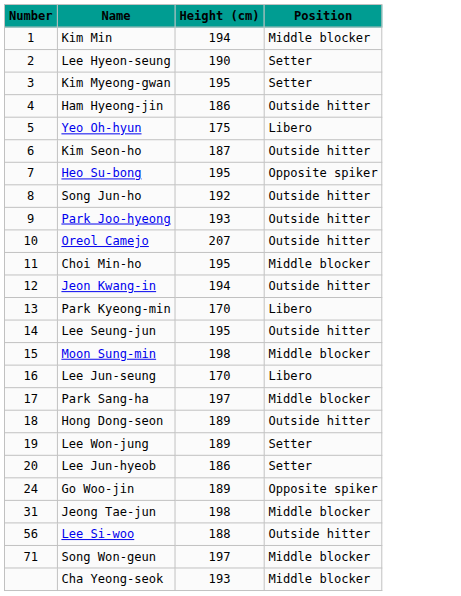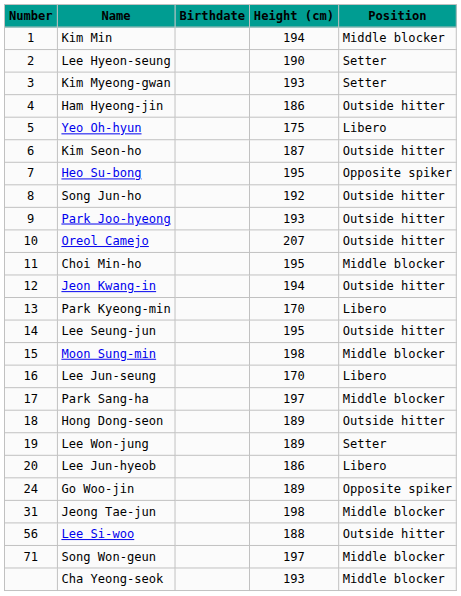 <table border="1" cellpadding="4" cellspacing="0" style="font-size: 95%; background: #fbfbfb; border: 1px silver solid; border-collapse: collapse; text-align:center;">
 <tr bgcolor=009D92>
 <th><span>Number</span></th>
 <th><span>Name</span></th>
+<th><span>Birthdate</span></th>
 <th><span>Height (cm)</span></th>
 <th><span>Position</span></th>
 </tr>
 <tr>
 <td>1</td>
 <td align=left> Kim Min</td>
+<td align=right></td>
 <td>194</td>
 <td align="left">Middle blocker</td>
 </tr>
 <tr>
 <td>2</td>
 <td align=left> Lee Hyeon-seung</td>
+<td align=right></td>
 <td>190</td>
 <td align="left">Setter</td>
 </tr>
 <tr>
 <td>3</td>
 <td align=left> Kim Myeong-gwan</td>
-<td>195</td>
+<td align=right></td>
+<td>193</td>
 <td align=left>Setter</td>
 </tr>
 <tr>
 <td>4</td>
 <td align=left> Ham Hyeong-jin</td>
+<td align=right></td>
 <td>186</td>
 <td align=left>Outside hitter</td>
 </tr>
 <tr>
 <td>5</td>
 <td align=left> <a href='#'>Yeo Oh-hyun</a></td>
+<td align=right></td>
 <td>175</td>
 <td align=left>Libero</td>
 </tr>
 <tr>
 <td>6</td>
 <td align=left> Kim Seon-ho</td>
+<td align=right></td>
 <td>187</td>
 <td align=left>Outside hitter</td>
 </tr>
 <tr>
 <td>7</td>
 <td align=left> <a href='#'>Heo Su-bong</a></td>
+<td align=right></td>
 <td>195</td>
 <td align=left>Opposite spiker</td>
 </tr>
 <tr>
 <td>8</td>
 <td align=left> Song Jun-ho</td>
+<td align=right></td>
 <td>192</td>
 <td align=left>Outside hitter</td>
 </tr>
 <tr>
 <td>9</td>
 <td align=left> <a href='#'>Park Joo-hyeong</a></td>
+<td align=right></td>
 <td>193</td>
 <td align=left>Outside hitter</td>
 </tr>
 <tr>
 <td>10</td>
 <td align=left> <a href='#'>Oreol Camejo</a></td>
+<td align=right></td>
 <td>207</td>
 <td align=left>Outside hitter</td>
 </tr>
 <tr>
 <td>11</td>
 <td align=left> Choi Min-ho</td>
+<td align=right></td>
 <td>195</td>
 <td align=left>Middle blocker</td>
 </tr>
 <tr>
 <td>12</td>
 <td align=left> <a href='#'>Jeon Kwang-in</a></td>
+<td align=right></td>
 <td>194</td>
 <td align=left>Outside hitter</td>
 </tr>
 <tr>
 <td>13</td>
 <td align=left> Park Kyeong-min</td>
+<td align=right></td>
 <td>170</td>
 <td align=left>Libero</td>
 </tr>
 <tr>
 <td>14</td>
 <td align=left> Lee Seung-jun</td>
+<td align=right></td>
 <td>195</td>
 <td align=left>Outside hitter</td>
 </tr>
 <tr>
 <td>15</td>
 <td align=left> <a href='#'>Moon Sung-min</a></td>
+<td align=right></td>
 <td>198</td>
 <td align=left>Middle blocker</td>
 </tr>
 <tr>
 <td>16</td>
 <td align=left> Lee Jun-seung</td>
+<td align=right></td>
 <td>170</td>
 <td align=left>Libero</td>
 </tr>
 <tr>
 <td>17</td>
 <td align=left> Park Sang-ha</td>
+<td align=right></td>
 <td>197</td>
 <td align=left>Middle blocker</td>
 </tr>
 <tr>
 <td>18</td>
 <td align=left> Hong Dong-seon</td>
+<td align=right></td>
 <td>189</td>
 <td align=left>Outside hitter</td>
 </tr>
 <tr>
 <td>19</td>
 <td align=left> Lee Won-jung</td>
+<td align=right></td>
 <td>189</td>
 <td align=left>Setter</td>
 </tr>
 <tr>
 <td>20</td>
 <td align=left> Lee Jun-hyeob</td>
+<td align=right></td>
 <td>186</td>
-<td align=left>Setter</td>
+<td align=left>Libero</td>
 </tr>
 <tr>
 <td>24</td>
 <td align=left> Go Woo-jin</td>
+<td align=right></td>
 <td>189</td>
 <td align="left">Opposite spiker</td>
 </tr>
 <tr>
 <td>31</td>
 <td align=left> Jeong Tae-jun</td>
+<td align=right></td>
 <td>198</td>
 <td align="left">Middle blocker</td>
 </tr>
 <tr>
 <td>56</td>
 <td align=left> <a href='#'>Lee Si-woo</a></td>
+<td align=right></td>
 <td>188</td>
 <td align=left>Outside hitter</td>
 </tr>
 <tr>
 <td>71</td>
 <td align=left> Song Won-geun</td>
+<td align=right></td>
 <td>197</td>
 <td align="left">Middle blocker</td>
 </tr>
 <tr>
 <td></td>
 <td align=left> Cha Yeong-seok</td>
+<td align=right></td>
 <td>193</td>
 <td align=left>Middle blocker</td>
 </tr>
 </table>
